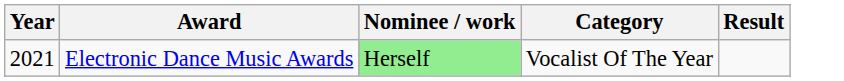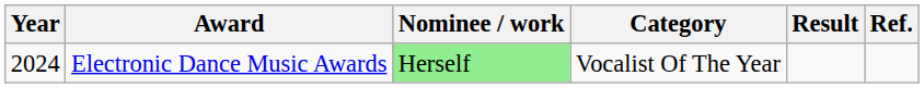 <table class="wikitable">
 <tr>
 <th>Year</th>
 <th>Award</th>
 <th>Nominee / work</th>
 <th>Category</th>
 <th>Result</th>
+<th>Ref.</th>
 </tr>
 <tr>
-<td>2021</td>
+<td>2024</td>
 <td><a href='#'>Electronic Dance Music Awards</a></td>
 <td style="background: lightgreen;">Herself</td>
 <td>Vocalist Of The Year</td>
 <td></td>
+<td></td>
 </tr>
 </table>
